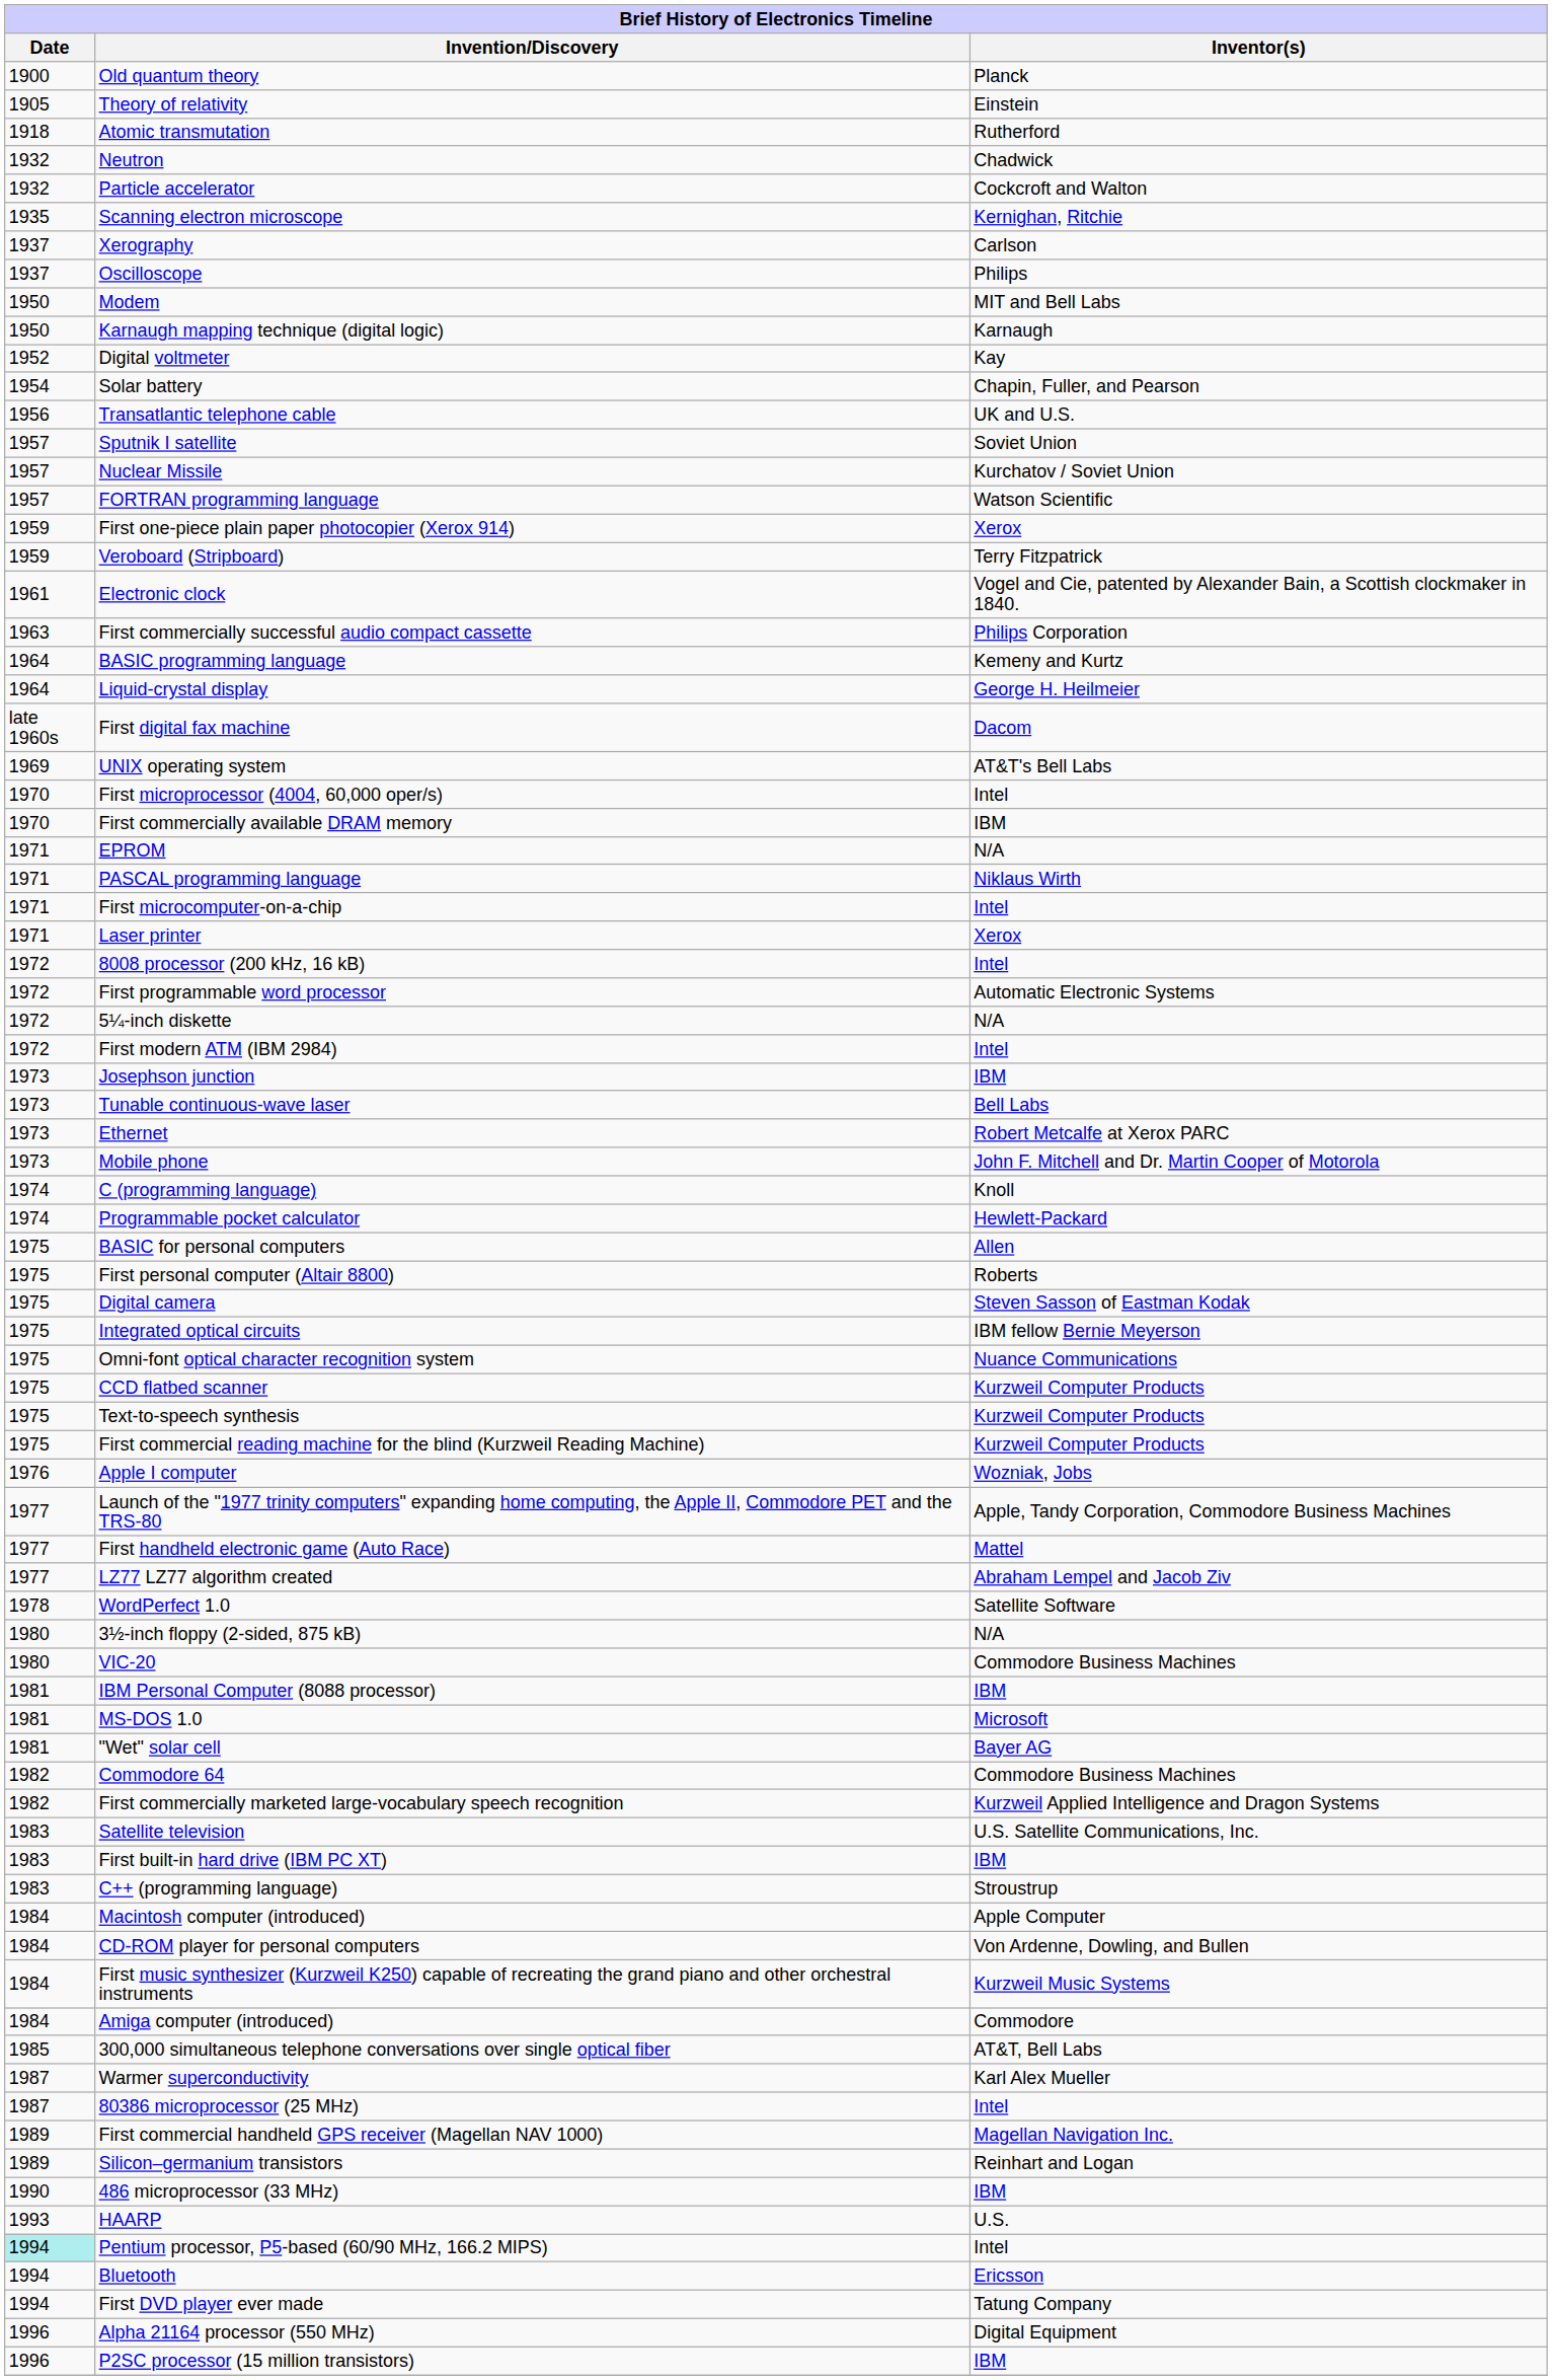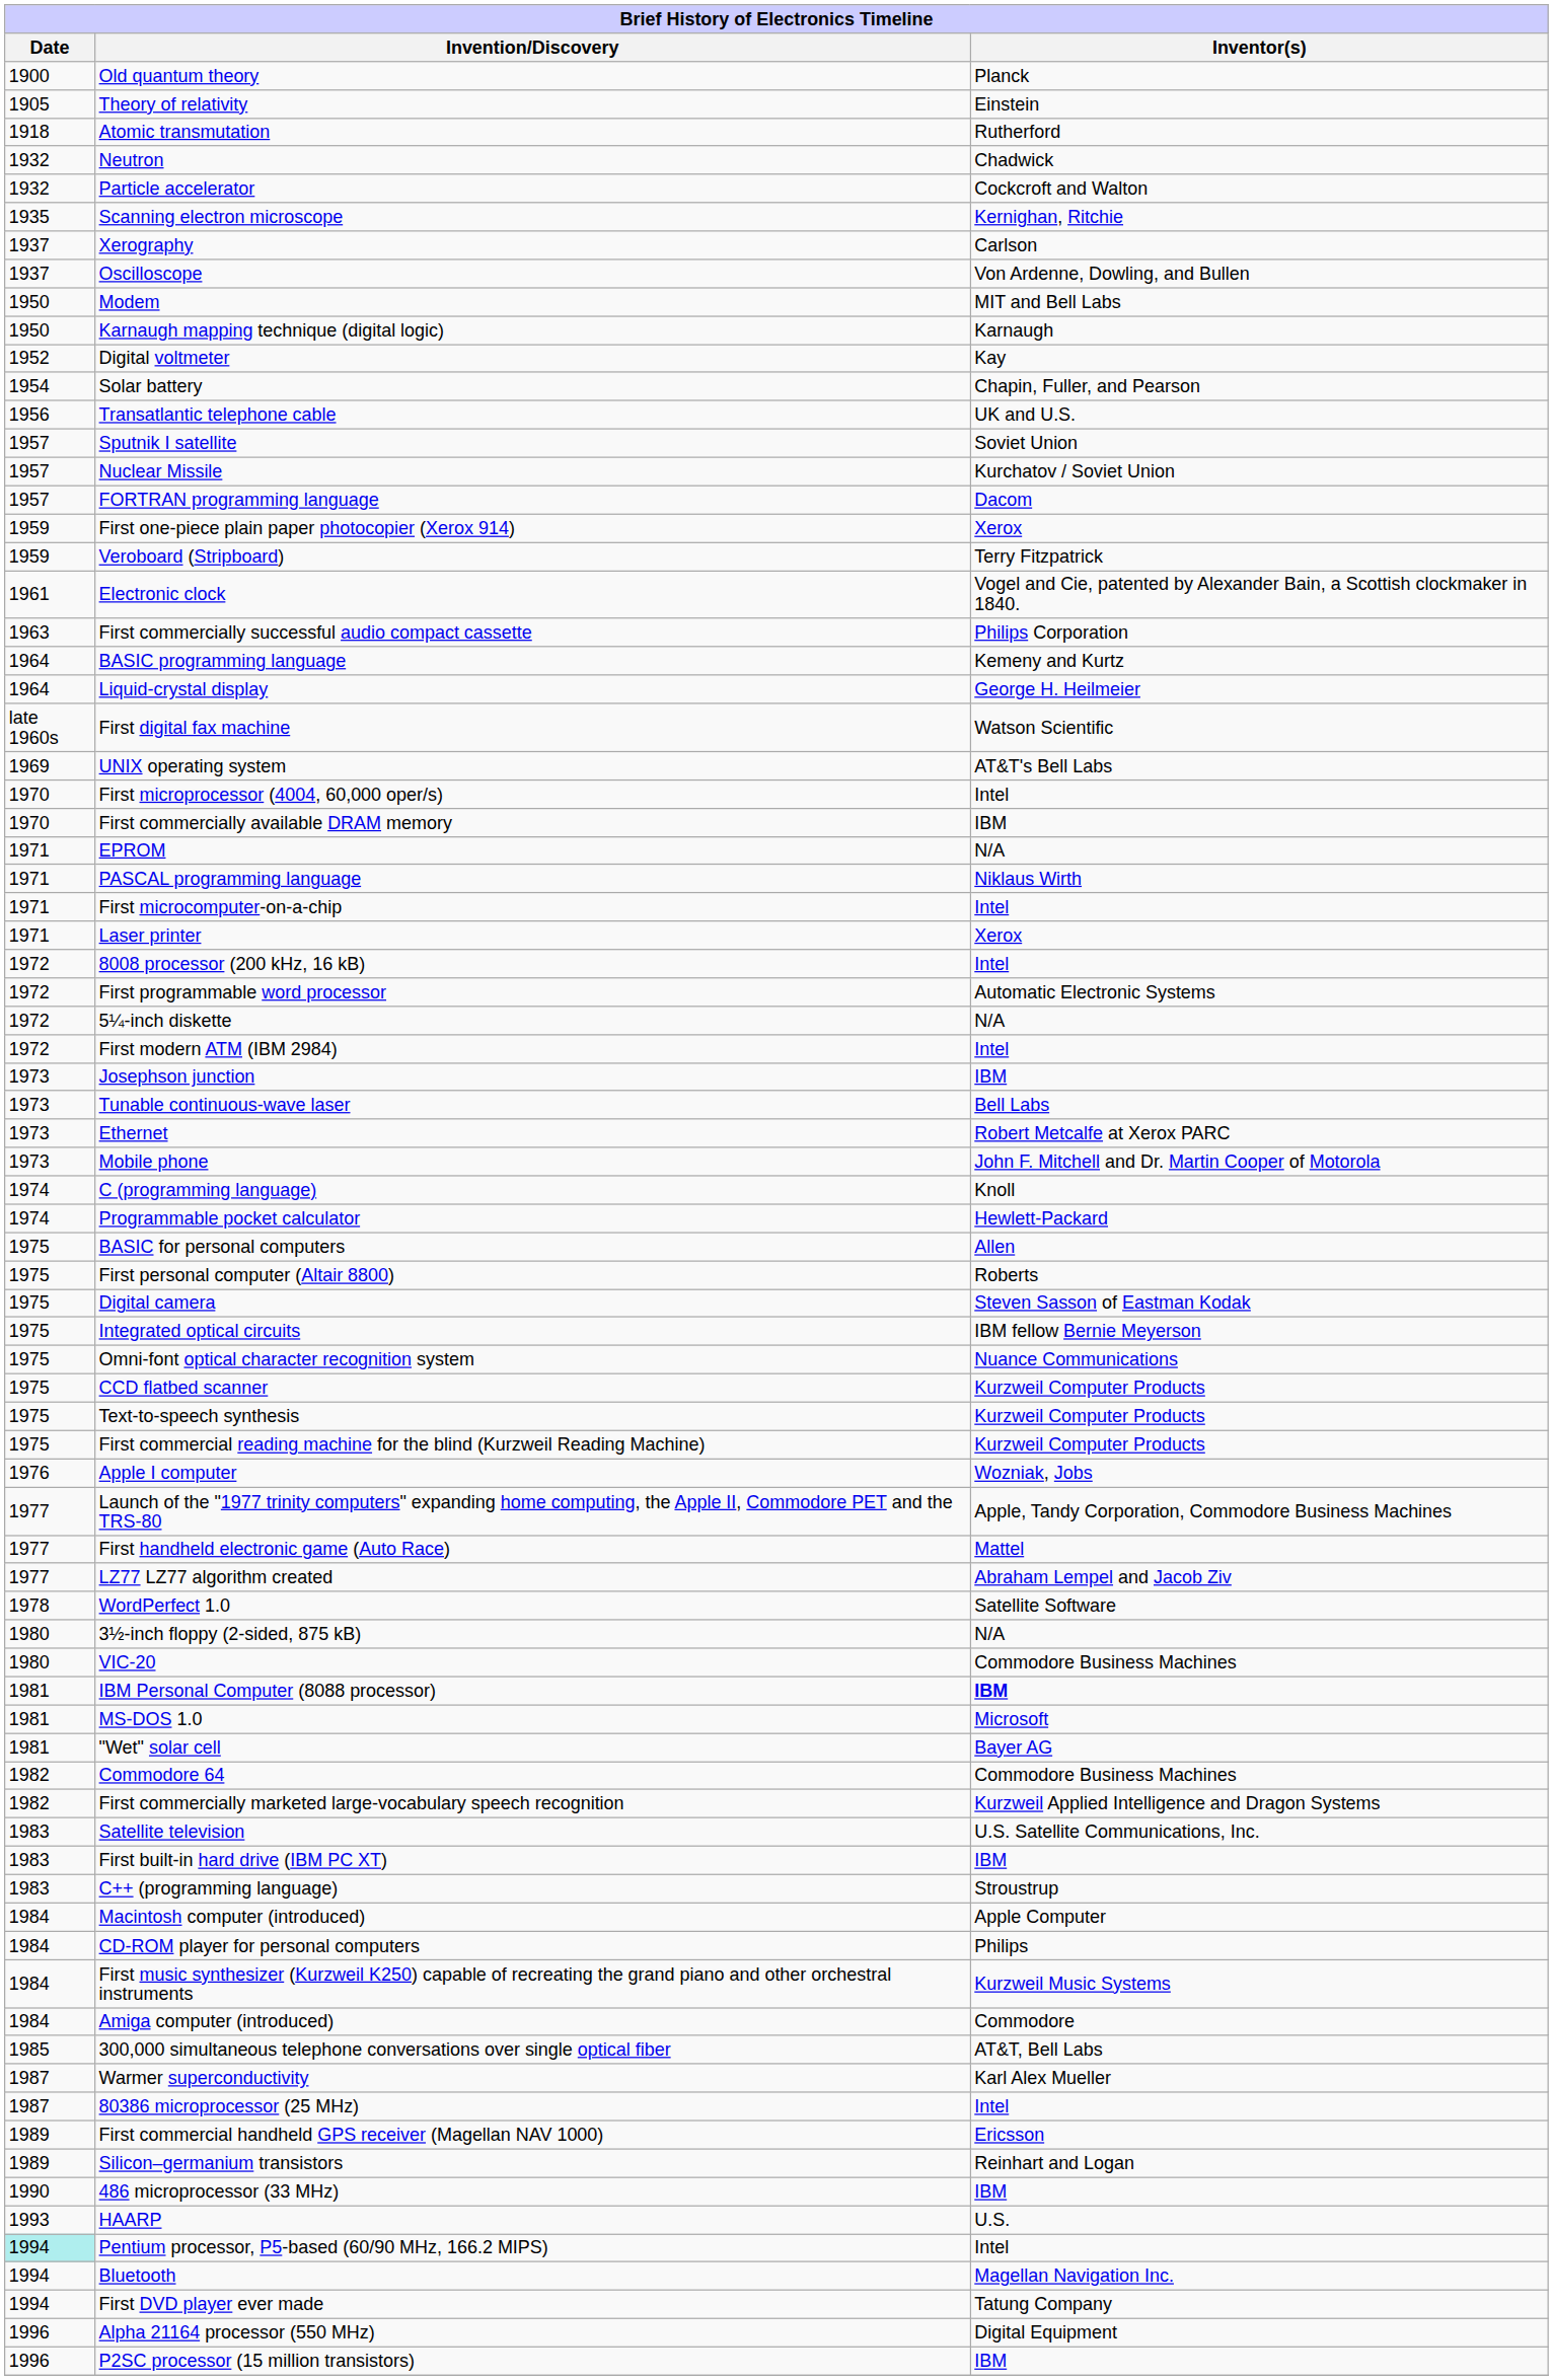 <table class="collapsible wikitable" border="1" style="font-size:92%;">
 <tr>
 <th colspan=9 style="background: #ccf"><strong>Brief History of Electronics Timeline </strong></th>
 </tr>
 <tr>
 <th>Date</th>
 <th>Invention/Discovery</th>
 <th>Inventor(s)</th>
 </tr>
 <tr>
 <td>1900</td>
 <td><a href='#'>Old quantum theory</a></td>
 <td>Planck</td>
 </tr>
 <tr>
 <td>1905</td>
 <td><a href='#'>Theory of relativity</a></td>
 <td>Einstein</td>
 </tr>
 <tr>
 <td>1918</td>
 <td><a href='#'>Atomic transmutation</a></td>
 <td>Rutherford</td>
 </tr>
 <tr>
 <td>1932</td>
 <td><a href='#'>Neutron</a></td>
 <td>Chadwick</td>
 </tr>
 <tr>
 <td>1932</td>
 <td><a href='#'>Particle accelerator</a></td>
 <td>Cockcroft and Walton</td>
 </tr>
 <tr>
 <td>1935</td>
 <td><a href='#'>Scanning electron microscope</a></td>
 <td><a href='#'>Kernighan</a>, <a href='#'>Ritchie</a></td>
 </tr>
 <tr>
 <td>1937</td>
 <td><a href='#'>Xerography</a></td>
 <td>Carlson</td>
 </tr>
 <tr>
 <td>1937</td>
 <td><a href='#'>Oscilloscope</a></td>
-<td>Philips</td>
+<td>Von Ardenne, Dowling, and Bullen</td>
 </tr>
 <tr>
 <td>1950</td>
 <td><a href='#'>Modem</a></td>
 <td>MIT and Bell Labs</td>
 </tr>
 <tr>
 <td>1950</td>
 <td><a href='#'>Karnaugh mapping</a> technique (digital logic)</td>
 <td>Karnaugh</td>
 </tr>
 <tr>
 <td>1952</td>
 <td>Digital <a href='#'>voltmeter</a></td>
 <td>Kay</td>
 </tr>
 <tr>
 <td>1954</td>
 <td>Solar battery</td>
 <td>Chapin, Fuller, and Pearson</td>
 </tr>
 <tr>
 <td>1956</td>
 <td><a href='#'>Transatlantic telephone cable</a></td>
 <td>UK and U.S.</td>
 </tr>
 <tr>
 <td>1957</td>
 <td><a href='#'>Sputnik I satellite</a></td>
 <td>Soviet Union</td>
 </tr>
 <tr>
 <td>1957</td>
 <td><a href='#'>Nuclear Missile</a></td>
 <td>Kurchatov / Soviet Union</td>
 </tr>
 <tr>
 <td>1957</td>
 <td><a href='#'>FORTRAN programming language</a></td>
-<td>Watson Scientific</td>
+<td><a href='#'>Dacom</a></td>
 </tr>
 <tr>
 <td>1959</td>
 <td>First one-piece plain paper <a href='#'>photocopier</a> (<a href='#'>Xerox 914</a>)</td>
 <td><a href='#'>Xerox</a></td>
 </tr>
 <tr>
 <td>1959</td>
 <td><a href='#'>Veroboard</a> (<a href='#'>Stripboard</a>)</td>
 <td>Terry Fitzpatrick</td>
 </tr>
 <tr>
 <td>1961</td>
 <td><a href='#'>Electronic clock</a></td>
 <td>Vogel and Cie, patented by Alexander Bain, a Scottish clockmaker in 1840.</td>
 </tr>
 <tr>
 <td>1963</td>
 <td>First commercially successful <a href='#'>audio compact cassette</a></td>
 <td><a href='#'>Philips</a> Corporation</td>
 </tr>
 <tr>
 <td>1964</td>
 <td><a href='#'>BASIC programming language</a></td>
 <td>Kemeny and Kurtz</td>
 </tr>
 <tr>
 <td>1964</td>
 <td><a href='#'>Liquid-crystal display</a></td>
 <td><a href='#'>George H. Heilmeier</a></td>
 </tr>
 <tr>
 <td>late 1960s</td>
 <td>First <a href='#'>digital fax machine</a></td>
-<td><a href='#'>Dacom</a></td>
+<td>Watson Scientific</td>
 </tr>
 <tr>
 <td>1969</td>
 <td><a href='#'>UNIX</a> operating system</td>
 <td>AT&T's Bell Labs</td>
 </tr>
 <tr>
 <td>1970</td>
 <td>First <a href='#'>microprocessor</a> (<a href='#'>4004</a>, 60,000 oper/s)</td>
 <td>Intel</td>
 </tr>
 <tr>
 <td>1970</td>
 <td>First commercially available <a href='#'>DRAM</a> memory</td>
 <td>IBM</td>
 </tr>
 <tr>
 <td>1971</td>
 <td><a href='#'>EPROM</a></td>
 <td>N/A</td>
 </tr>
 <tr>
 <td>1971</td>
 <td><a href='#'>PASCAL programming language</a></td>
 <td><a href='#'>Niklaus Wirth</a></td>
 </tr>
 <tr>
 <td>1971</td>
 <td>First <a href='#'>microcomputer</a>-on-a-chip</td>
 <td><a href='#'>Intel</a></td>
 </tr>
 <tr>
 <td>1971</td>
 <td><a href='#'>Laser printer</a></td>
 <td><a href='#'>Xerox</a></td>
 </tr>
 <tr>
 <td>1972</td>
 <td><a href='#'>8008 processor</a> (200 kHz, 16 kB)</td>
 <td><a href='#'>Intel</a></td>
 </tr>
 <tr>
 <td>1972</td>
 <td>First programmable <a href='#'>word processor</a></td>
 <td>Automatic Electronic Systems</td>
 </tr>
 <tr>
 <td>1972</td>
 <td>5¼-inch diskette</td>
 <td>N/A</td>
 </tr>
 <tr>
 <td>1972</td>
 <td>First modern <a href='#'>ATM</a> (IBM 2984)</td>
 <td><a href='#'>Intel</a></td>
 </tr>
 <tr>
 <td>1973</td>
 <td><a href='#'>Josephson junction</a></td>
 <td><a href='#'>IBM</a></td>
 </tr>
 <tr>
 <td>1973</td>
 <td><a href='#'>Tunable continuous-wave laser</a></td>
 <td><a href='#'>Bell Labs</a></td>
 </tr>
 <tr>
 <td>1973</td>
 <td><a href='#'>Ethernet</a></td>
 <td><a href='#'>Robert Metcalfe</a> at Xerox PARC</td>
 </tr>
 <tr>
 <td>1973</td>
 <td><a href='#'>Mobile phone</a></td>
 <td><a href='#'>John F. Mitchell</a> and Dr. <a href='#'>Martin Cooper</a> of <a href='#'>Motorola</a></td>
 </tr>
 <tr>
 <td>1974</td>
 <td><a href='#'>C (programming language)</a></td>
 <td>Knoll</td>
 </tr>
 <tr>
 <td>1974</td>
 <td><a href='#'>Programmable pocket calculator</a></td>
 <td><a href='#'>Hewlett-Packard</a></td>
 </tr>
 <tr>
 <td>1975</td>
 <td><a href='#'>BASIC</a> for personal computers</td>
 <td><a href='#'>Allen</a></td>
 </tr>
 <tr>
 <td>1975</td>
 <td>First personal computer (<a href='#'>Altair 8800</a>)</td>
 <td>Roberts</td>
 </tr>
 <tr>
 <td>1975</td>
 <td><a href='#'>Digital camera</a></td>
 <td><a href='#'>Steven Sasson</a> of <a href='#'>Eastman Kodak</a></td>
 </tr>
 <tr>
 <td>1975</td>
 <td><a href='#'>Integrated optical circuits</a></td>
 <td>IBM fellow <a href='#'>Bernie Meyerson</a></td>
 </tr>
 <tr>
 <td>1975</td>
 <td>Omni-font <a href='#'>optical character recognition</a> system</td>
 <td><a href='#'>Nuance Communications</a></td>
 </tr>
 <tr>
 <td>1975</td>
 <td><a href='#'>CCD flatbed scanner</a></td>
 <td><a href='#'>Kurzweil Computer Products</a></td>
 </tr>
 <tr>
 <td>1975</td>
 <td>Text-to-speech synthesis</td>
 <td><a href='#'>Kurzweil Computer Products</a></td>
 </tr>
 <tr>
 <td>1975</td>
 <td>First commercial <a href='#'>reading machine</a> for the blind (Kurzweil Reading Machine)</td>
 <td><a href='#'>Kurzweil Computer Products</a></td>
 </tr>
 <tr>
 <td>1976</td>
 <td><a href='#'>Apple I computer</a></td>
 <td><a href='#'>Wozniak</a>, <a href='#'>Jobs</a></td>
 </tr>
 <tr>
 <td>1977</td>
 <td>Launch of the "<a href='#'>1977 trinity computers</a>" expanding <a href='#'>home computing</a>, the <a href='#'>Apple II</a>, <a href='#'>Commodore PET</a> and the <a href='#'>TRS-80</a></td>
 <td>Apple, Tandy Corporation, Commodore Business Machines</td>
 </tr>
 <tr>
 <td>1977</td>
 <td>First <a href='#'>handheld electronic game</a> (<a href='#'>Auto Race</a>)</td>
 <td><a href='#'>Mattel</a></td>
 </tr>
 <tr>
 <td>1977</td>
 <td><a href='#'>LZ77</a> LZ77 algorithm created</td>
 <td><a href='#'>Abraham Lempel</a> and <a href='#'>Jacob Ziv</a></td>
 </tr>
 <tr>
 <td>1978</td>
 <td><a href='#'>WordPerfect</a> 1.0</td>
 <td>Satellite Software</td>
 </tr>
 <tr>
 <td>1980</td>
 <td>3½-inch floppy (2-sided, 875 kB)</td>
 <td>N/A</td>
 </tr>
 <tr>
 <td>1980</td>
 <td><a href='#'>VIC-20</a></td>
 <td>Commodore Business Machines</td>
 </tr>
 <tr>
 <td>1981</td>
 <td><a href='#'>IBM Personal Computer</a> (8088 processor)</td>
-<td><a href='#'>IBM</a></td>
+<td><strong><a href='#'>IBM</a></strong></td>
 </tr>
 <tr>
 <td>1981</td>
 <td><a href='#'>MS-DOS</a> 1.0</td>
 <td><a href='#'>Microsoft</a></td>
 </tr>
 <tr>
 <td>1981</td>
 <td>"Wet" <a href='#'>solar cell</a></td>
 <td><a href='#'>Bayer AG</a></td>
 </tr>
 <tr>
 <td>1982</td>
 <td><a href='#'>Commodore 64</a></td>
 <td>Commodore Business Machines</td>
 </tr>
 <tr>
 <td>1982</td>
 <td>First commercially marketed large-vocabulary speech recognition</td>
 <td><a href='#'>Kurzweil</a> Applied Intelligence and Dragon Systems</td>
 </tr>
 <tr>
 <td>1983</td>
 <td><a href='#'>Satellite television</a></td>
 <td>U.S. Satellite Communications, Inc.</td>
 </tr>
 <tr>
 <td>1983</td>
 <td>First built-in <a href='#'>hard drive</a> (<a href='#'>IBM PC XT</a>)</td>
 <td><a href='#'>IBM</a></td>
 </tr>
 <tr>
 <td>1983</td>
 <td><a href='#'>C++</a> (programming language)</td>
 <td>Stroustrup</td>
 </tr>
 <tr>
 <td>1984</td>
 <td><a href='#'>Macintosh</a> computer (introduced)</td>
 <td>Apple Computer</td>
 </tr>
 <tr>
 <td>1984</td>
 <td><a href='#'>CD-ROM</a> player for personal computers</td>
-<td>Von Ardenne, Dowling, and Bullen</td>
+<td>Philips</td>
 </tr>
 <tr>
 <td>1984</td>
 <td>First <a href='#'>music synthesizer</a> (<a href='#'>Kurzweil K250</a>) capable of recreating the grand piano and other orchestral instruments</td>
 <td><a href='#'>Kurzweil Music Systems</a></td>
 </tr>
 <tr>
 <td>1984</td>
 <td><a href='#'>Amiga</a> computer (introduced)</td>
 <td>Commodore</td>
 </tr>
 <tr>
 <td>1985</td>
 <td>300,000 simultaneous telephone conversations over single <a href='#'>optical fiber</a></td>
 <td>AT&T, Bell Labs</td>
 </tr>
 <tr>
 <td>1987</td>
 <td>Warmer <a href='#'>superconductivity</a></td>
 <td>Karl Alex Mueller</td>
 </tr>
 <tr>
 <td>1987</td>
 <td><a href='#'>80386 microprocessor</a> (25 MHz)</td>
 <td><a href='#'>Intel</a></td>
 </tr>
 <tr>
 <td>1989</td>
 <td>First commercial handheld <a href='#'>GPS receiver</a> (Magellan NAV 1000)</td>
-<td><a href='#'>Magellan Navigation Inc.</a></td>
+<td><a href='#'>Ericsson</a></td>
 </tr>
 <tr>
 <td>1989</td>
 <td><a href='#'>Silicon–germanium</a> transistors</td>
 <td>Reinhart and Logan</td>
 </tr>
 <tr>
 <td>1990</td>
 <td><a href='#'>486</a> microprocessor (33 MHz)</td>
 <td><a href='#'>IBM</a></td>
 </tr>
 <tr>
 <td>1993</td>
 <td><a href='#'>HAARP</a></td>
 <td>U.S.</td>
 </tr>
 <tr>
 <td style="background: paleturquoise;">1994</td>
 <td><a href='#'>Pentium</a> processor, <a href='#'>P5</a>-based (60/90 MHz, 166.2 MIPS)</td>
 <td>Intel</td>
 </tr>
 <tr>
 <td>1994</td>
 <td><a href='#'>Bluetooth</a></td>
-<td><a href='#'>Ericsson</a></td>
+<td><a href='#'>Magellan Navigation Inc.</a></td>
 </tr>
 <tr>
 <td>1994</td>
 <td>First <a href='#'>DVD player</a> ever made</td>
 <td>Tatung Company</td>
 </tr>
 <tr>
 <td>1996</td>
 <td><a href='#'>Alpha 21164</a> processor (550 MHz)</td>
 <td>Digital Equipment</td>
 </tr>
 <tr>
 <td>1996</td>
 <td><a href='#'>P2SC processor</a> (15 million transistors)</td>
 <td><a href='#'>IBM</a></td>
 </tr>
 <tr>
 </tr>
 </table>
